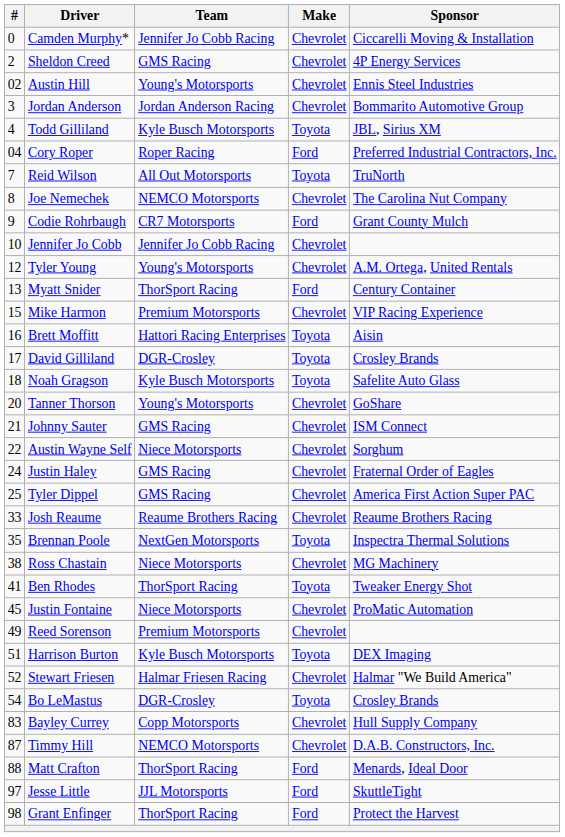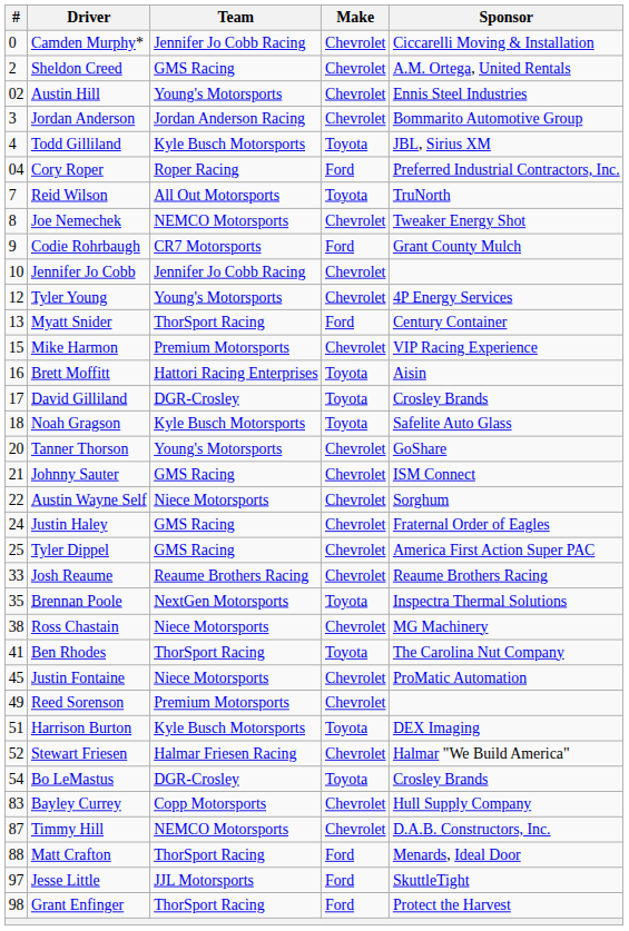 <table class="wikitable" style="font-size:95%">
 <tr>
 <th>#</th>
 <th>Driver</th>
 <th>Team</th>
 <th>Make</th>
 <th>Sponsor</th>
 </tr>
 <tr>
 <td>0</td>
 <td><a href='#'>Camden Murphy</a>*</td>
 <td><a href='#'>Jennifer Jo Cobb Racing</a></td>
 <td><a href='#'>Chevrolet</a></td>
 <td><a href='#'>Ciccarelli Moving & Installation</a></td>
 </tr>
 <tr>
 <td>2</td>
 <td><a href='#'>Sheldon Creed</a></td>
 <td><a href='#'>GMS Racing</a></td>
 <td><a href='#'>Chevrolet</a></td>
-<td><a href='#'>4P Energy Services</a></td>
+<td><a href='#'>A.M. Ortega</a>, <a href='#'>United Rentals</a></td>
 </tr>
 <tr>
 <td>02</td>
 <td><a href='#'>Austin Hill</a></td>
 <td><a href='#'>Young's Motorsports</a></td>
 <td><a href='#'>Chevrolet</a></td>
 <td><a href='#'>Ennis Steel Industries</a></td>
 </tr>
 <tr>
 <td>3</td>
 <td><a href='#'>Jordan Anderson</a></td>
 <td><a href='#'>Jordan Anderson Racing</a></td>
 <td><a href='#'>Chevrolet</a></td>
 <td><a href='#'>Bommarito Automotive Group</a></td>
 </tr>
 <tr>
 <td>4</td>
 <td><a href='#'>Todd Gilliland</a></td>
 <td><a href='#'>Kyle Busch Motorsports</a></td>
 <td><a href='#'>Toyota</a></td>
 <td><a href='#'>JBL</a>, <a href='#'>Sirius XM</a></td>
 </tr>
 <tr>
 <td>04</td>
 <td><a href='#'>Cory Roper</a></td>
 <td><a href='#'>Roper Racing</a></td>
 <td><a href='#'>Ford</a></td>
 <td><a href='#'>Preferred Industrial Contractors, Inc.</a></td>
 </tr>
 <tr>
 <td>7</td>
 <td><a href='#'>Reid Wilson</a></td>
 <td><a href='#'>All Out Motorsports</a></td>
 <td><a href='#'>Toyota</a></td>
 <td><a href='#'>TruNorth</a></td>
 </tr>
 <tr>
 <td>8</td>
 <td><a href='#'>Joe Nemechek</a></td>
 <td><a href='#'>NEMCO Motorsports</a></td>
 <td><a href='#'>Chevrolet</a></td>
-<td><a href='#'>The Carolina Nut Company</a></td>
+<td><a href='#'>Tweaker Energy Shot</a></td>
 </tr>
 <tr>
 <td>9</td>
 <td><a href='#'>Codie Rohrbaugh</a></td>
 <td><a href='#'>CR7 Motorsports</a></td>
 <td><a href='#'>Ford</a></td>
 <td><a href='#'>Grant County Mulch</a></td>
 </tr>
 <tr>
 <td>10</td>
 <td><a href='#'>Jennifer Jo Cobb</a></td>
 <td><a href='#'>Jennifer Jo Cobb Racing</a></td>
 <td><a href='#'>Chevrolet</a></td>
 <td></td>
 </tr>
 <tr>
 <td>12</td>
 <td><a href='#'>Tyler Young</a></td>
 <td><a href='#'>Young's Motorsports</a></td>
 <td><a href='#'>Chevrolet</a></td>
-<td><a href='#'>A.M. Ortega</a>, <a href='#'>United Rentals</a></td>
+<td><a href='#'>4P Energy Services</a></td>
 </tr>
 <tr>
 <td>13</td>
 <td><a href='#'>Myatt Snider</a></td>
 <td><a href='#'>ThorSport Racing</a></td>
 <td><a href='#'>Ford</a></td>
 <td><a href='#'>Century Container</a></td>
 </tr>
 <tr>
 <td>15</td>
 <td><a href='#'>Mike Harmon</a></td>
 <td><a href='#'>Premium Motorsports</a></td>
 <td><a href='#'>Chevrolet</a></td>
 <td><a href='#'>VIP Racing Experience</a></td>
 </tr>
 <tr>
 <td>16</td>
 <td><a href='#'>Brett Moffitt</a></td>
 <td><a href='#'>Hattori Racing Enterprises</a></td>
 <td><a href='#'>Toyota</a></td>
 <td><a href='#'>Aisin</a></td>
 </tr>
 <tr>
 <td>17</td>
 <td><a href='#'>David Gilliland</a></td>
 <td><a href='#'>DGR-Crosley</a></td>
 <td><a href='#'>Toyota</a></td>
 <td><a href='#'>Crosley Brands</a></td>
 </tr>
 <tr>
 <td>18</td>
 <td><a href='#'>Noah Gragson</a></td>
 <td><a href='#'>Kyle Busch Motorsports</a></td>
 <td><a href='#'>Toyota</a></td>
 <td><a href='#'>Safelite Auto Glass</a></td>
 </tr>
 <tr>
 <td>20</td>
 <td><a href='#'>Tanner Thorson</a></td>
 <td><a href='#'>Young's Motorsports</a></td>
 <td><a href='#'>Chevrolet</a></td>
 <td><a href='#'>GoShare</a></td>
 </tr>
 <tr>
 <td>21</td>
 <td><a href='#'>Johnny Sauter</a></td>
 <td><a href='#'>GMS Racing</a></td>
 <td><a href='#'>Chevrolet</a></td>
 <td><a href='#'>ISM Connect</a></td>
 </tr>
 <tr>
 <td>22</td>
 <td><a href='#'>Austin Wayne Self</a></td>
 <td><a href='#'>Niece Motorsports</a></td>
 <td><a href='#'>Chevrolet</a></td>
 <td><a href='#'>Sorghum</a></td>
 </tr>
 <tr>
 <td>24</td>
 <td><a href='#'>Justin Haley</a></td>
 <td><a href='#'>GMS Racing</a></td>
 <td><a href='#'>Chevrolet</a></td>
 <td><a href='#'>Fraternal Order of Eagles</a></td>
 </tr>
 <tr>
 <td>25</td>
 <td><a href='#'>Tyler Dippel</a></td>
 <td><a href='#'>GMS Racing</a></td>
 <td><a href='#'>Chevrolet</a></td>
 <td><a href='#'>America First Action Super PAC</a></td>
 </tr>
 <tr>
 <td>33</td>
 <td><a href='#'>Josh Reaume</a></td>
 <td><a href='#'>Reaume Brothers Racing</a></td>
 <td><a href='#'>Chevrolet</a></td>
 <td><a href='#'>Reaume Brothers Racing</a></td>
 </tr>
 <tr>
 <td>35</td>
 <td><a href='#'>Brennan Poole</a></td>
 <td><a href='#'>NextGen Motorsports</a></td>
 <td><a href='#'>Toyota</a></td>
 <td><a href='#'>Inspectra Thermal Solutions</a></td>
 </tr>
 <tr>
 <td>38</td>
 <td><a href='#'>Ross Chastain</a></td>
 <td><a href='#'>Niece Motorsports</a></td>
 <td><a href='#'>Chevrolet</a></td>
 <td><a href='#'>MG Machinery</a></td>
 </tr>
 <tr>
 <td>41</td>
 <td><a href='#'>Ben Rhodes</a></td>
 <td><a href='#'>ThorSport Racing</a></td>
 <td><a href='#'>Toyota</a></td>
-<td><a href='#'>Tweaker Energy Shot</a></td>
+<td><a href='#'>The Carolina Nut Company</a></td>
 </tr>
 <tr>
 <td>45</td>
 <td><a href='#'>Justin Fontaine</a></td>
 <td><a href='#'>Niece Motorsports</a></td>
 <td><a href='#'>Chevrolet</a></td>
 <td><a href='#'>ProMatic Automation</a></td>
 </tr>
 <tr>
 <td>49</td>
 <td><a href='#'>Reed Sorenson</a></td>
 <td><a href='#'>Premium Motorsports</a></td>
 <td><a href='#'>Chevrolet</a></td>
 <td></td>
 </tr>
 <tr>
 <td>51</td>
 <td><a href='#'>Harrison Burton</a></td>
 <td><a href='#'>Kyle Busch Motorsports</a></td>
 <td><a href='#'>Toyota</a></td>
 <td><a href='#'>DEX Imaging</a></td>
 </tr>
 <tr>
 <td>52</td>
 <td><a href='#'>Stewart Friesen</a></td>
 <td><a href='#'>Halmar Friesen Racing</a></td>
 <td><a href='#'>Chevrolet</a></td>
 <td><a href='#'>Halmar</a> "We Build America"</td>
 </tr>
 <tr>
 <td>54</td>
 <td><a href='#'>Bo LeMastus</a></td>
 <td><a href='#'>DGR-Crosley</a></td>
 <td><a href='#'>Toyota</a></td>
 <td><a href='#'>Crosley Brands</a></td>
 </tr>
 <tr>
 <td>83</td>
 <td><a href='#'>Bayley Currey</a></td>
 <td><a href='#'>Copp Motorsports</a></td>
 <td><a href='#'>Chevrolet</a></td>
 <td><a href='#'>Hull Supply Company</a></td>
 </tr>
 <tr>
 <td>87</td>
 <td><a href='#'>Timmy Hill</a></td>
 <td><a href='#'>NEMCO Motorsports</a></td>
 <td><a href='#'>Chevrolet</a></td>
 <td><a href='#'>D.A.B. Constructors, Inc.</a></td>
 </tr>
 <tr>
 <td>88</td>
 <td><a href='#'>Matt Crafton</a></td>
 <td><a href='#'>ThorSport Racing</a></td>
 <td><a href='#'>Ford</a></td>
 <td><a href='#'>Menards</a>, <a href='#'>Ideal Door</a></td>
 </tr>
 <tr>
 <td>97</td>
 <td><a href='#'>Jesse Little</a></td>
 <td><a href='#'>JJL Motorsports</a></td>
 <td><a href='#'>Ford</a></td>
 <td><a href='#'>SkuttleTight</a></td>
 </tr>
 <tr>
 <td>98</td>
 <td><a href='#'>Grant Enfinger</a></td>
 <td><a href='#'>ThorSport Racing</a></td>
 <td><a href='#'>Ford</a></td>
 <td><a href='#'>Protect the Harvest</a></td>
 </tr>
 <tr>
 <th colspan="5"></th>
 </tr>
 </table>
